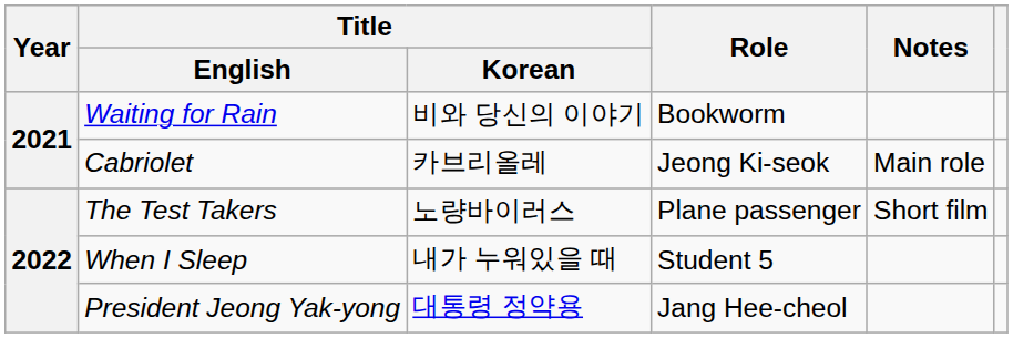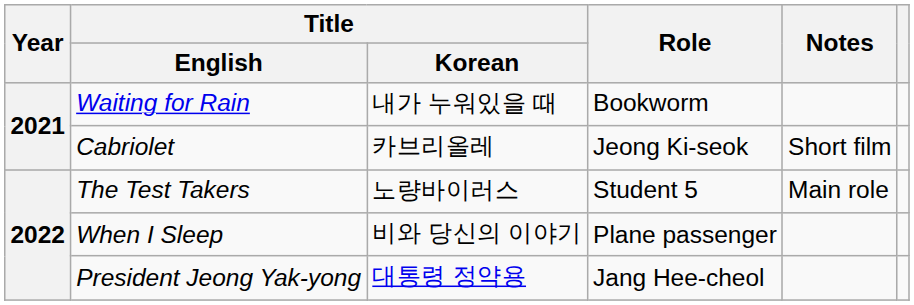 <table class="wikitable plainrowheaders">
 <tr>
 <th scope="col" rowspan="2">Year</th>
 <th scope="col" colspan="2">Title</th>
 <th scope="col" rowspan="2">Role</th>
 <th scope="col" rowspan="2">Notes</th>
 <th scope="col" class="unsortable" rowspan="2"></th>
 </tr>
 <tr>
 <th>English</th>
 <th>Korean</th>
 </tr>
 <tr>
 <th scope="row" rowspan="2">2021</th>
 <td><em><a href='#'>Waiting for Rain</a></em></td>
-<td>비와 당신의 이야기</td>
+<td>내가 누워있을 때</td>
 <td>Bookworm</td>
 <td></td>
 <td></td>
 </tr>
 <tr>
 <td><em>Cabriolet</em></td>
 <td>카브리올레</td>
 <td>Jeong Ki-seok</td>
-<td>Main role</td>
+<td>Short film</td>
 <td></td>
 </tr>
 <tr>
 <th scope="row" rowspan="3">2022</th>
 <td><em>The Test Takers</em></td>
 <td>노량바이러스</td>
-<td>Plane passenger</td>
-<td>Short film</td>
+<td>Student 5</td>
+<td>Main role</td>
 <td></td>
 </tr>
 <tr>
 <td><em>When I Sleep</em></td>
-<td>내가 누워있을 때</td>
-<td>Student 5</td>
+<td>비와 당신의 이야기</td>
+<td>Plane passenger</td>
 <td></td>
 <td></td>
 </tr>
 <tr>
 <td><em>President Jeong Yak-yong</em></td>
 <td><a href='#'>대통령 정약용</a></td>
 <td>Jang Hee-cheol</td>
 <td></td>
 <td></td>
 </tr>
 </table>
